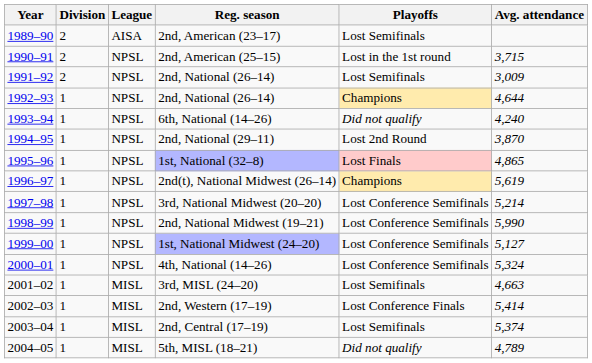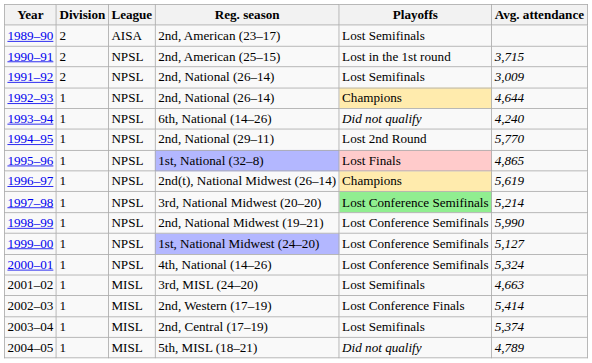 <table class="wikitable">
 <tr>
 <th>Year</th>
 <th>Division</th>
 <th>League</th>
 <th>Reg. season</th>
 <th>Playoffs</th>
 <th>Avg. attendance</th>
 </tr>
 <tr>
 <td><a href='#'>1989–90</a></td>
 <td>2</td>
 <td>AISA</td>
 <td>2nd, American (23–17)</td>
 <td>Lost Semifinals</td>
 <td></td>
 </tr>
 <tr>
 <td><a href='#'>1990–91</a></td>
 <td>2</td>
 <td>NPSL</td>
 <td>2nd, American (25–15)</td>
 <td>Lost in the 1st round</td>
 <td><em>3,715</em></td>
 </tr>
 <tr>
 <td><a href='#'>1991–92</a></td>
 <td>2</td>
 <td>NPSL</td>
 <td>2nd, National (26–14)</td>
 <td>Lost Semifinals</td>
 <td><em>3,009</em></td>
 </tr>
 <tr>
 <td><a href='#'>1992–93</a></td>
 <td>1</td>
 <td>NPSL</td>
 <td>2nd, National (26–14)</td>
 <td bgcolor="FFEBAD">Champions</td>
 <td><em>4,644</em></td>
 </tr>
 <tr>
 <td><a href='#'>1993–94</a></td>
 <td>1</td>
 <td>NPSL</td>
 <td>6th, National (14–26)</td>
 <td><em>Did not qualify</em></td>
 <td><em>4,240</em></td>
 </tr>
 <tr>
 <td><a href='#'>1994–95</a></td>
 <td>1</td>
 <td>NPSL</td>
 <td>2nd, National (29–11)</td>
 <td>Lost 2nd Round</td>
-<td><em>3,870</em></td>
+<td><em>5,770</em></td>
 </tr>
 <tr>
 <td><a href='#'>1995–96</a></td>
 <td>1</td>
 <td>NPSL</td>
 <td bgcolor="B3B7FF">1st, National (32–8)</td>
 <td style="background:#ffcbcb;">Lost Finals</td>
 <td><em>4,865</em></td>
 </tr>
 <tr>
 <td><a href='#'>1996–97</a></td>
 <td>1</td>
 <td>NPSL</td>
 <td>2nd(t), National Midwest (26–14)</td>
 <td bgcolor="FFEBAD">Champions</td>
 <td><em>5,619</em></td>
 </tr>
 <tr>
 <td><a href='#'>1997–98</a></td>
 <td>1</td>
 <td>NPSL</td>
 <td>3rd, National Midwest (20–20)</td>
-<td>Lost Conference Semifinals</td>
+<td style="background: lightgreen;">Lost Conference Semifinals</td>
 <td><em>5,214</em></td>
 </tr>
 <tr>
 <td><a href='#'>1998–99</a></td>
 <td>1</td>
 <td>NPSL</td>
 <td>2nd, National Midwest (19–21)</td>
 <td>Lost Conference Semifinals</td>
 <td><em>5,990</em></td>
 </tr>
 <tr>
 <td><a href='#'>1999–00</a></td>
 <td>1</td>
 <td>NPSL</td>
 <td bgcolor="B3B7FF">1st, National Midwest (24–20)</td>
 <td>Lost Conference Semifinals</td>
 <td><em>5,127</em></td>
 </tr>
 <tr>
 <td><a href='#'>2000–01</a></td>
 <td>1</td>
 <td>NPSL</td>
 <td>4th, National (14–26)</td>
 <td>Lost Conference Semifinals</td>
 <td><em>5,324</em></td>
 </tr>
 <tr>
 <td>2001–02</td>
 <td>1</td>
 <td>MISL</td>
 <td>3rd, MISL (24–20)</td>
 <td>Lost Semifinals</td>
 <td><em>4,663</em></td>
 </tr>
 <tr>
 <td>2002–03</td>
 <td>1</td>
 <td>MISL</td>
 <td>2nd, Western (17–19)</td>
 <td>Lost Conference Finals</td>
 <td><em>5,414</em></td>
 </tr>
 <tr>
 <td>2003–04</td>
 <td>1</td>
 <td>MISL</td>
 <td>2nd, Central (17–19)</td>
 <td>Lost Semifinals</td>
 <td><em>5,374</em></td>
 </tr>
 <tr>
 <td>2004–05</td>
 <td>1</td>
 <td>MISL</td>
 <td>5th, MISL (18–21)</td>
 <td><em>Did not qualify</em></td>
 <td><em>4,789</em></td>
 </tr>
 </table>
